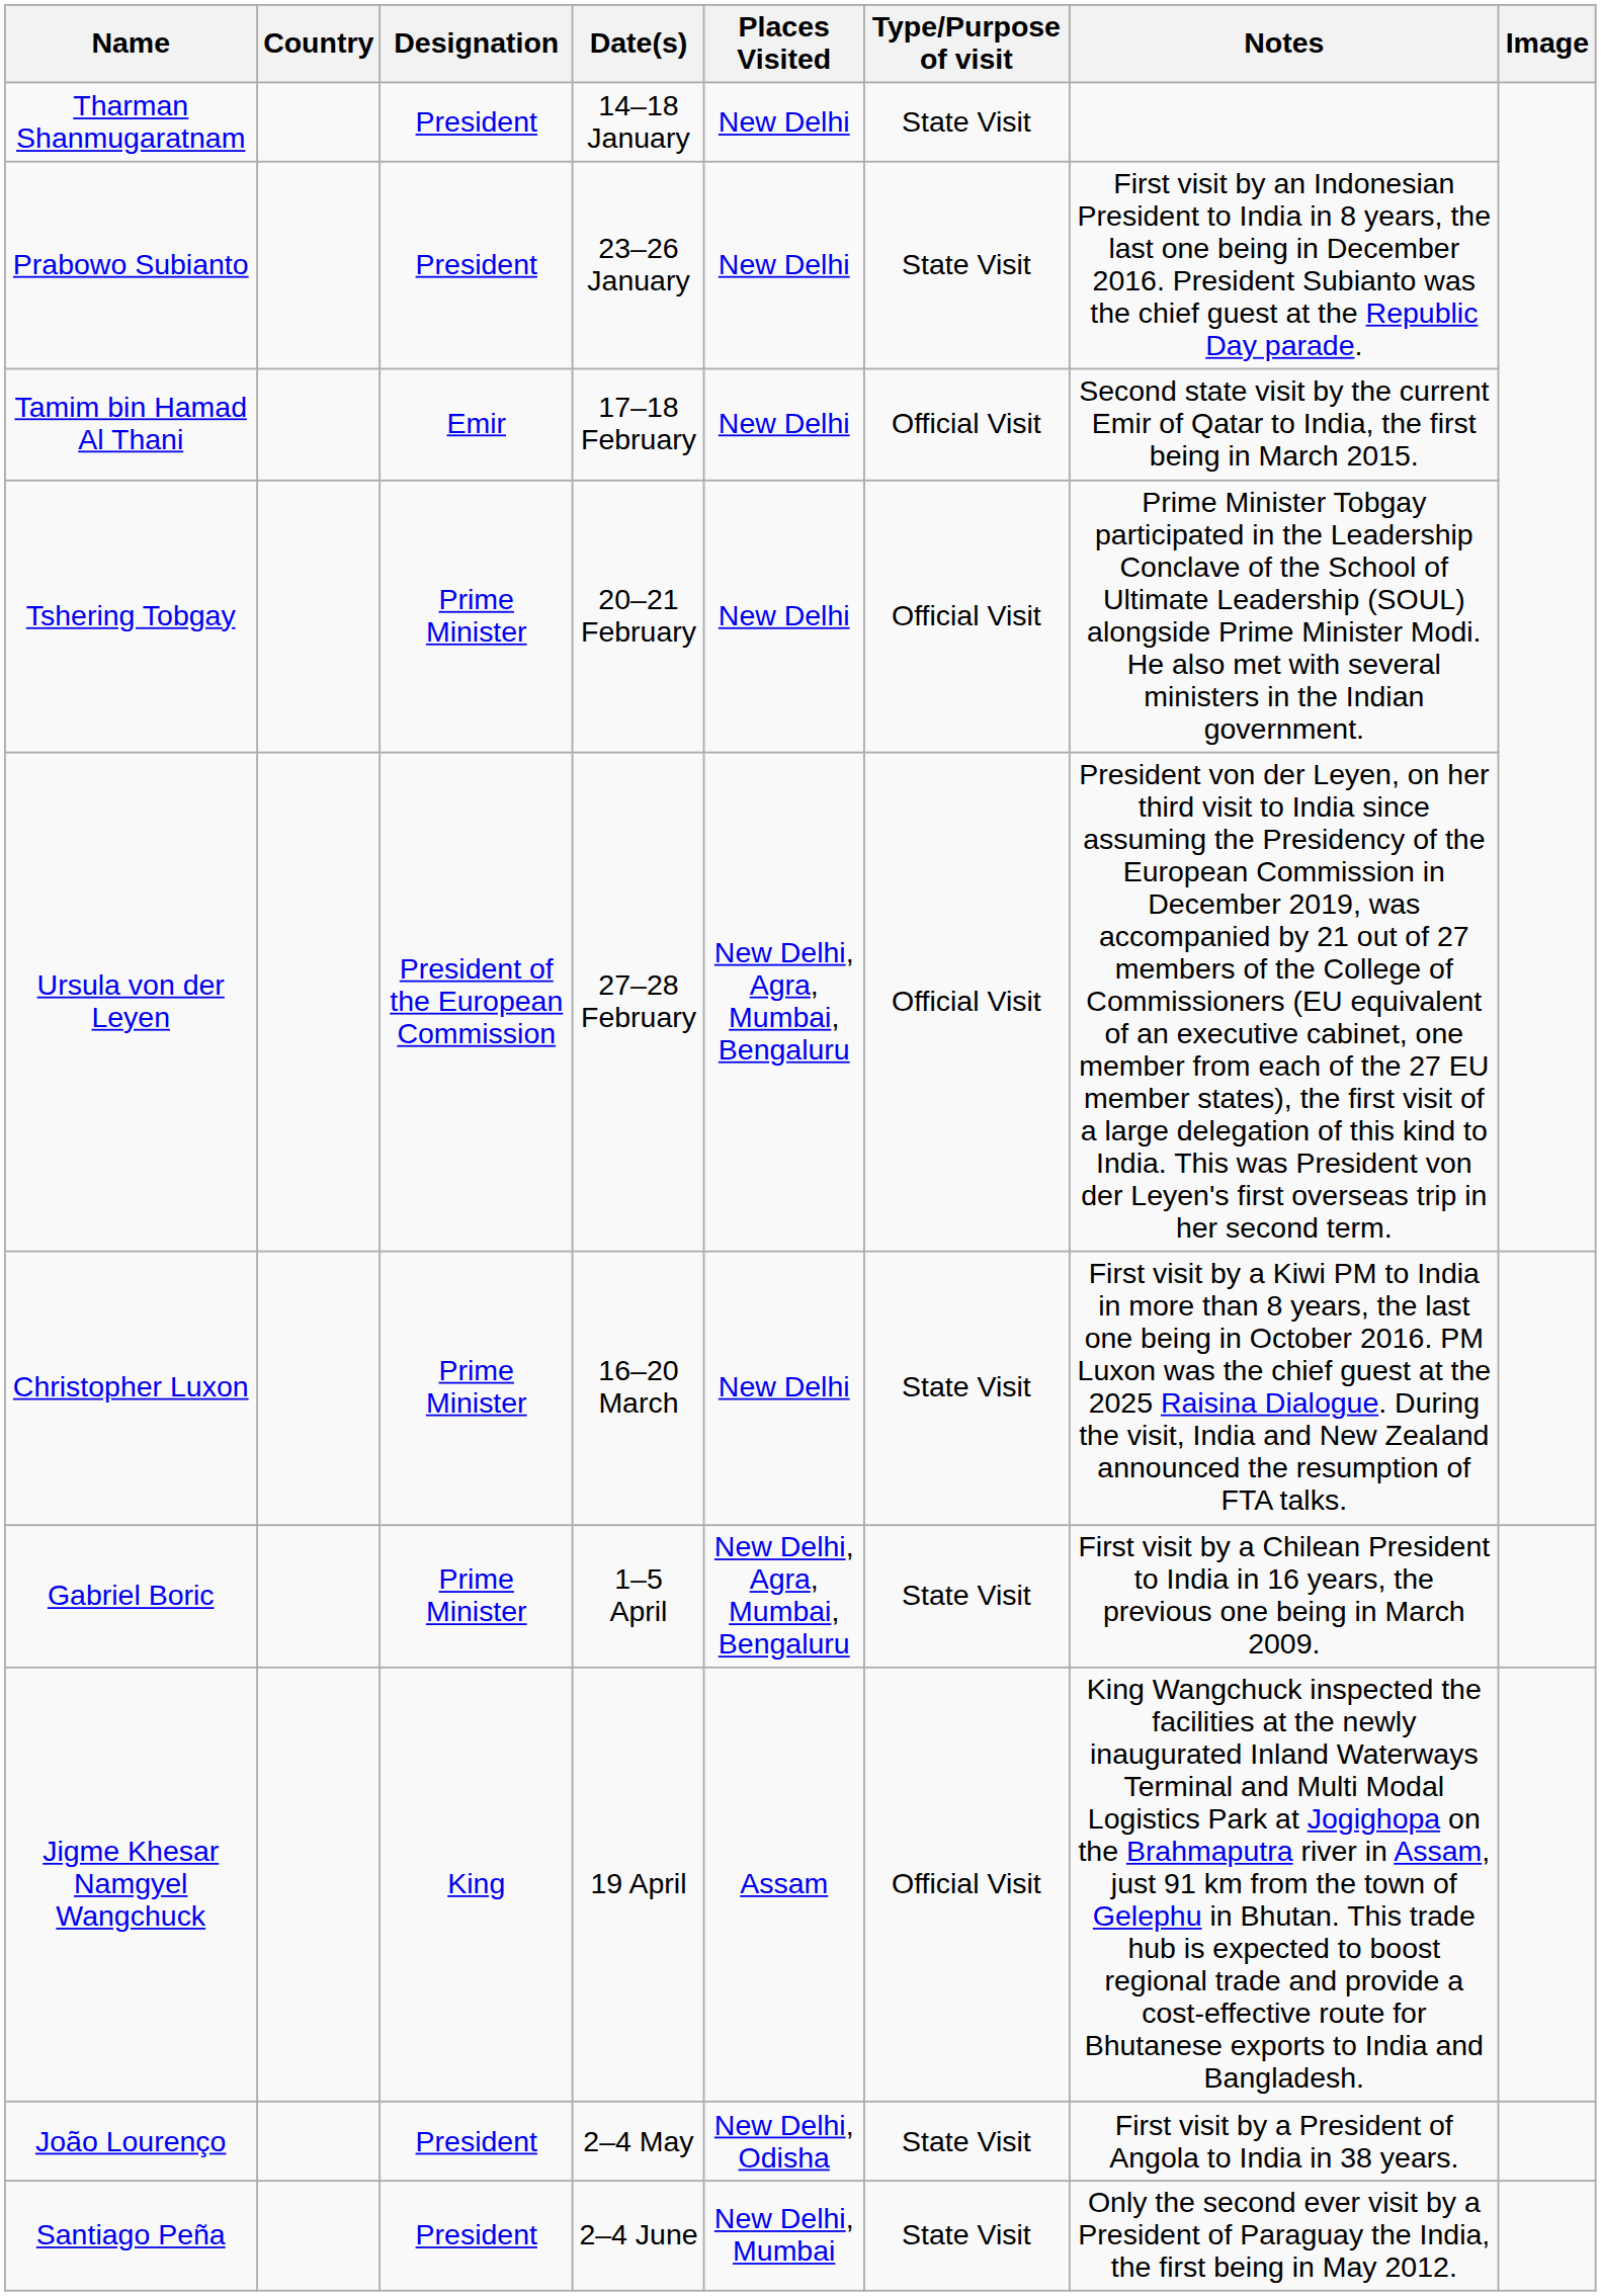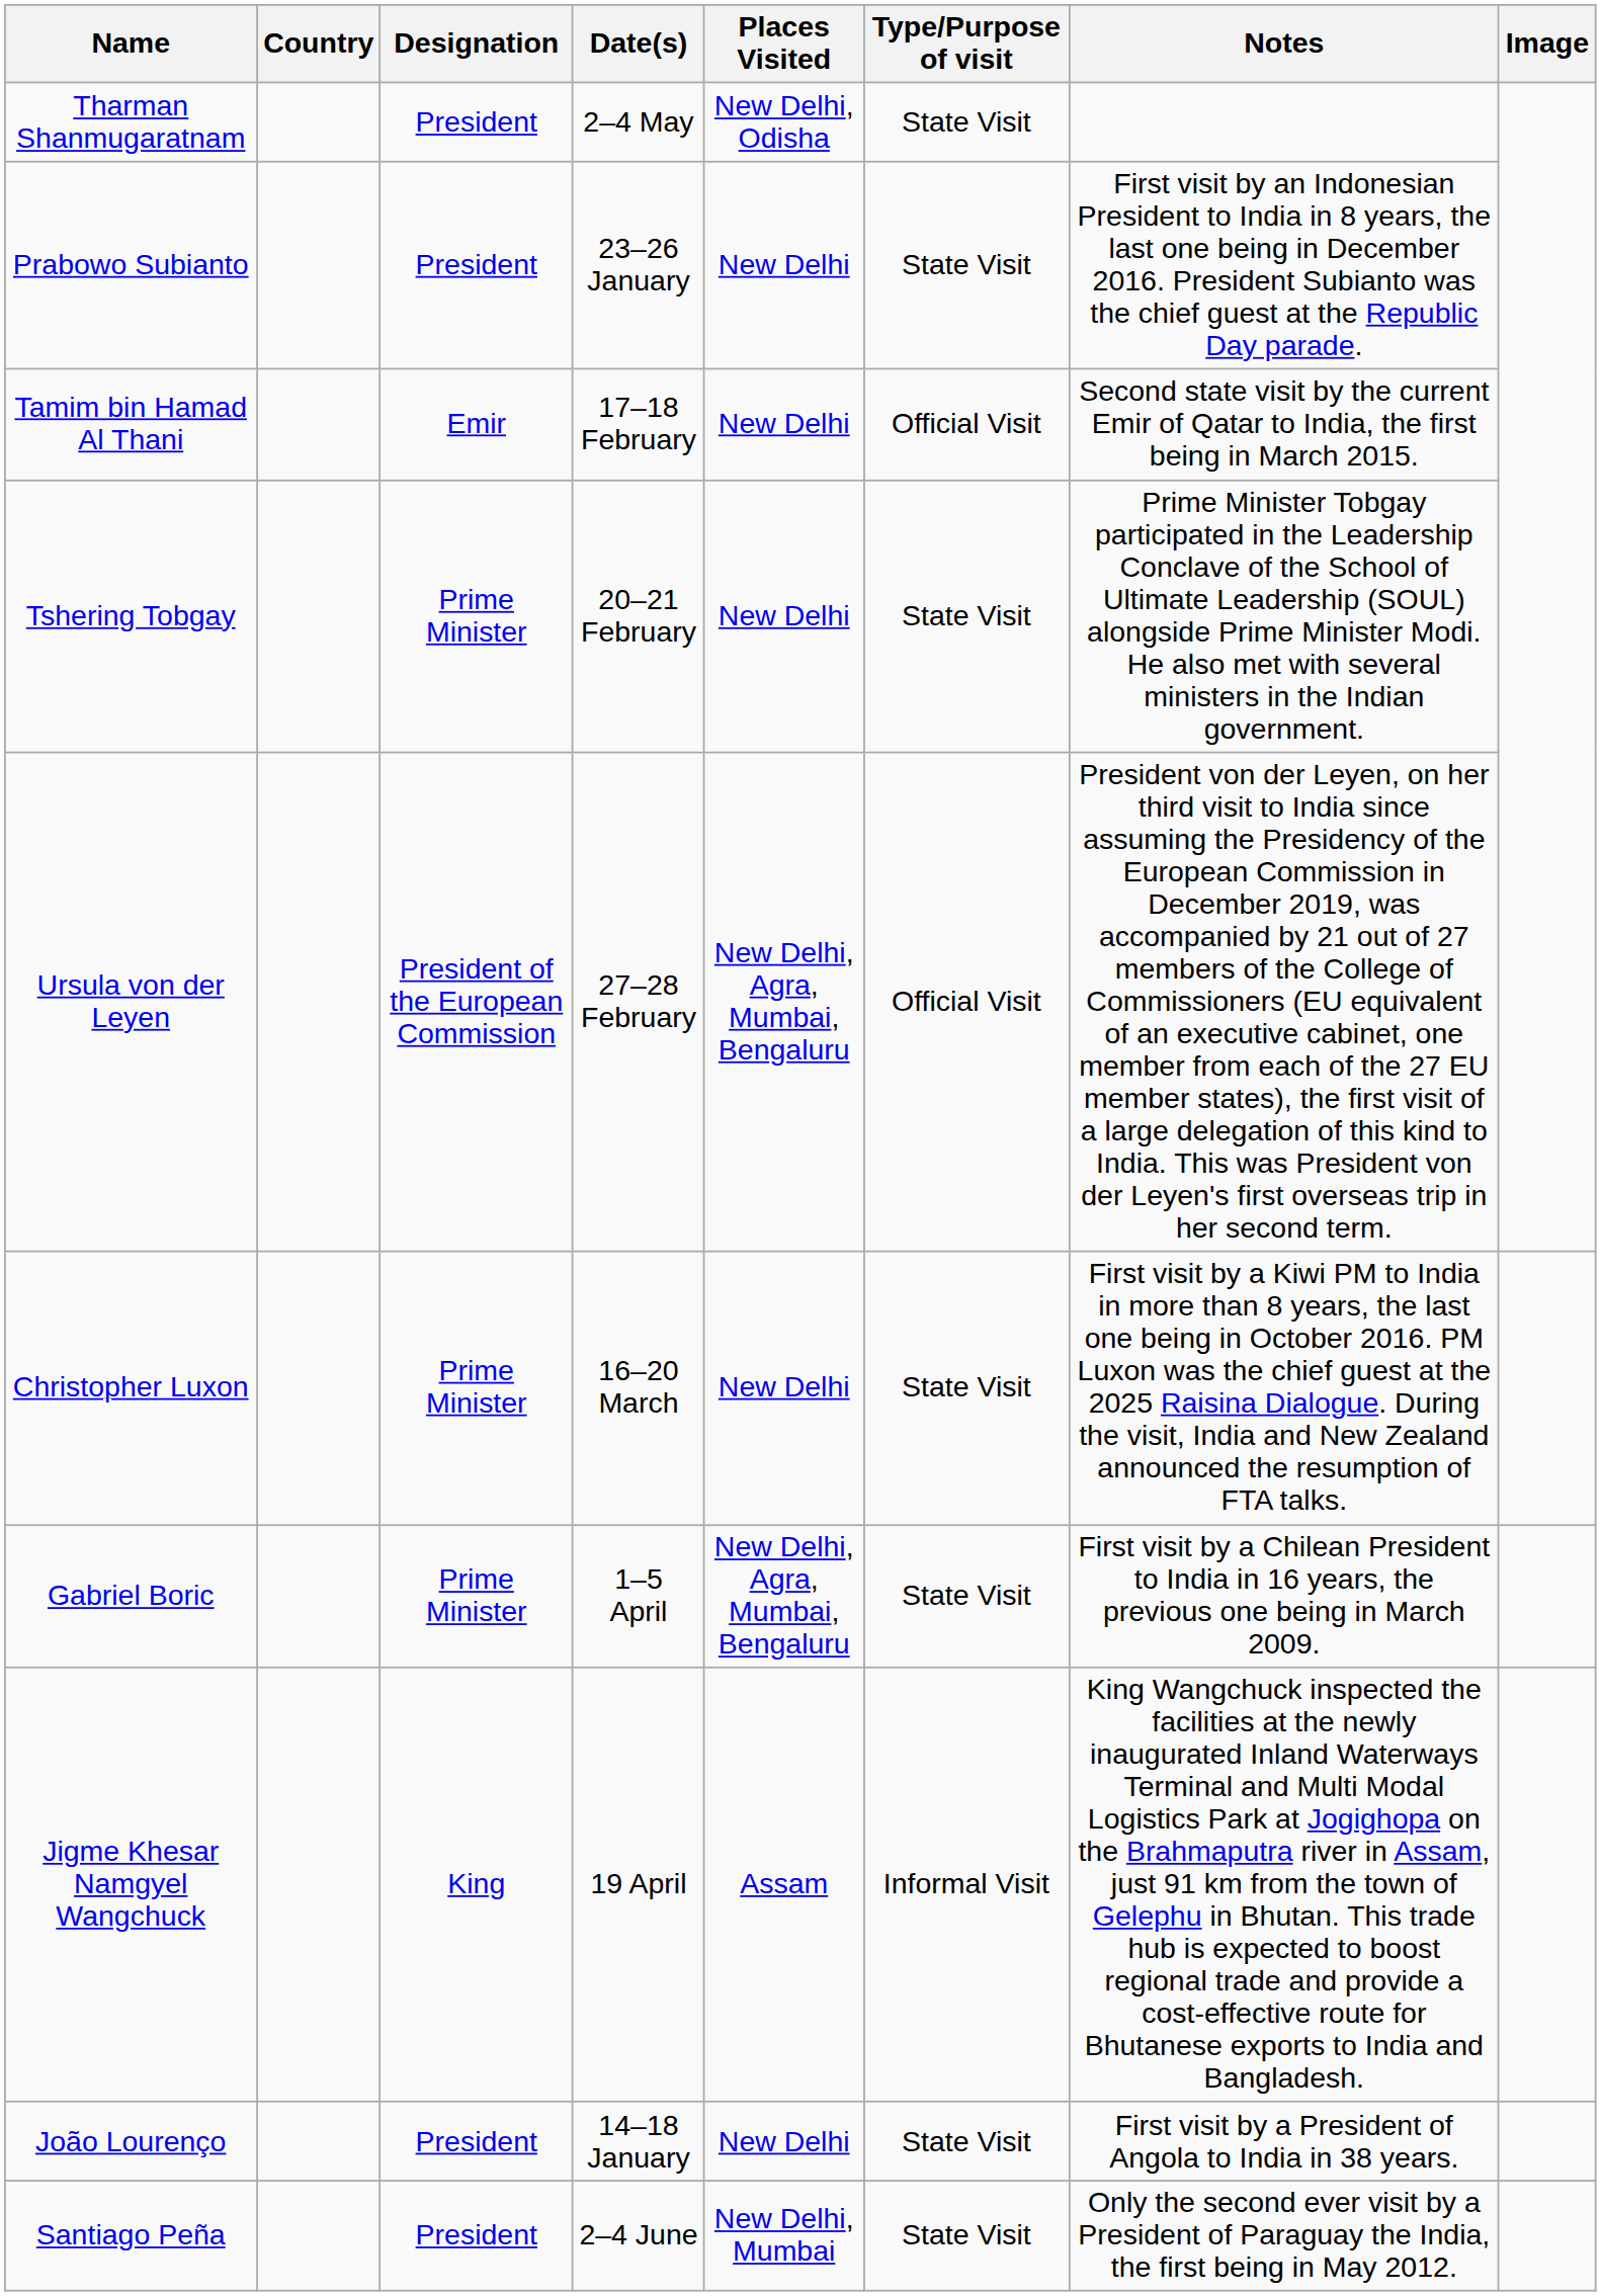 <table class="wikitable" style="border-collapse:collapse; text-align:center" width="100%">
 <tr>
 <th>Name</th>
 <th>Country</th>
 <th>Designation</th>
 <th>Date(s)</th>
 <th>Places Visited</th>
 <th>Type/Purpose of visit</th>
 <th>Notes</th>
 <th>Image</th>
 </tr>
 <tr>
 <td><a href='#'>Tharman Shanmugaratnam</a></td>
 <td></td>
 <td><a href='#'>President</a></td>
-<td>14–18 January</td>
-<td><a href='#'>New Delhi</a></td>
+<td>2–4 May</td>
+<td><a href='#'>New Delhi</a>, <a href='#'>Odisha</a></td>
 <td>State Visit</td>
 <td></td>
 </tr>
 <tr>
 <td><a href='#'>Prabowo Subianto</a></td>
 <td></td>
 <td><a href='#'>President</a></td>
 <td>23–26 January</td>
 <td><a href='#'>New Delhi</a></td>
 <td>State Visit</td>
 <td>First visit by an Indonesian President to India in 8 years, the last one being in December 2016. President Subianto was the chief guest at the <a href='#'>Republic Day parade</a>.</td>
 </tr>
 <tr>
 <td><a href='#'>Tamim bin Hamad Al Thani</a></td>
 <td></td>
 <td><a href='#'>Emir</a></td>
 <td>17–18 February</td>
 <td><a href='#'>New Delhi</a></td>
 <td>Official Visit</td>
 <td>Second state visit by the current Emir of Qatar to India, the first being in March 2015.</td>
 </tr>
 <tr>
 <td><a href='#'>Tshering Tobgay</a></td>
 <td></td>
 <td><a href='#'>Prime Minister</a></td>
 <td>20–21 February</td>
 <td><a href='#'>New Delhi</a></td>
-<td>Official Visit</td>
+<td>State Visit</td>
 <td>Prime Minister Tobgay participated in the Leadership Conclave of the School of Ultimate Leadership (SOUL) alongside Prime Minister Modi. He also met with several ministers in the Indian government.</td>
 </tr>
 <tr>
 <td><a href='#'>Ursula von der Leyen</a></td>
 <td></td>
 <td><a href='#'>President of the European Commission</a></td>
 <td>27–28 February</td>
 <td><a href='#'>New Delhi</a>, <a href='#'>Agra</a>, <a href='#'>Mumbai</a>, <a href='#'>Bengaluru</a></td>
 <td>Official Visit</td>
 <td>President von der Leyen, on her third visit to India since assuming the Presidency of the European Commission in December 2019, was accompanied by 21 out of 27 members of the College of Commissioners (EU equivalent of an executive cabinet, one member from each of the 27 EU member states), the first visit of a large delegation of this kind to India. This was President von der Leyen's first overseas trip in her second term.</td>
 </tr>
 <tr>
 <td><a href='#'>Christopher Luxon</a></td>
 <td></td>
 <td><a href='#'>Prime Minister</a></td>
 <td>16–20 March</td>
 <td><a href='#'>New Delhi</a></td>
 <td>State Visit</td>
 <td>First visit by a Kiwi PM to India in more than 8 years, the last one being in October 2016. PM Luxon was the chief guest at the 2025 <a href='#'>Raisina Dialogue</a>. During the visit, India and New Zealand announced the resumption of FTA talks.</td>
 <td></td>
 </tr>
 <tr>
 <td><a href='#'>Gabriel Boric</a></td>
 <td></td>
 <td><a href='#'>Prime Minister</a></td>
 <td>1–5<br>April</td>
 <td><a href='#'>New Delhi</a>, <a href='#'>Agra</a>, <a href='#'>Mumbai</a>, <a href='#'>Bengaluru</a></td>
 <td>State Visit</td>
 <td>First visit by a Chilean President to India in 16 years, the previous one being in March 2009.</td>
 <td></td>
 </tr>
 <tr>
 <td><a href='#'>Jigme Khesar Namgyel Wangchuck</a></td>
 <td></td>
 <td><a href='#'>King</a></td>
 <td>19 April</td>
 <td><a href='#'>Assam</a></td>
-<td>Official Visit</td>
+<td>Informal Visit</td>
 <td>King Wangchuck inspected the facilities at the newly inaugurated Inland Waterways Terminal and Multi Modal Logistics Park at <a href='#'>Jogighopa</a> on the <a href='#'>Brahmaputra</a> river in <a href='#'>Assam</a>, just 91 km from the town of <a href='#'>Gelephu</a> in Bhutan. This trade hub is expected to boost regional trade and provide a cost-effective route for Bhutanese exports to India and Bangladesh.</td>
 </tr>
 <tr>
 <td><a href='#'>João Lourenço</a></td>
 <td></td>
 <td><a href='#'>President</a></td>
-<td>2–4 May</td>
-<td><a href='#'>New Delhi</a>, <a href='#'>Odisha</a></td>
+<td>14–18 January</td>
+<td><a href='#'>New Delhi</a></td>
 <td>State Visit</td>
 <td>First visit by a President of Angola to India in 38 years.</td>
 <td></td>
 </tr>
 <tr>
 <td><a href='#'>Santiago Peña</a></td>
 <td></td>
 <td><a href='#'>President</a></td>
 <td>2–4 June</td>
 <td><a href='#'>New Delhi</a>, <a href='#'>Mumbai</a></td>
 <td>State Visit</td>
 <td>Only the second ever visit by a President of Paraguay the India, the first being in May 2012.</td>
 <td></td>
 </tr>
 </table>
